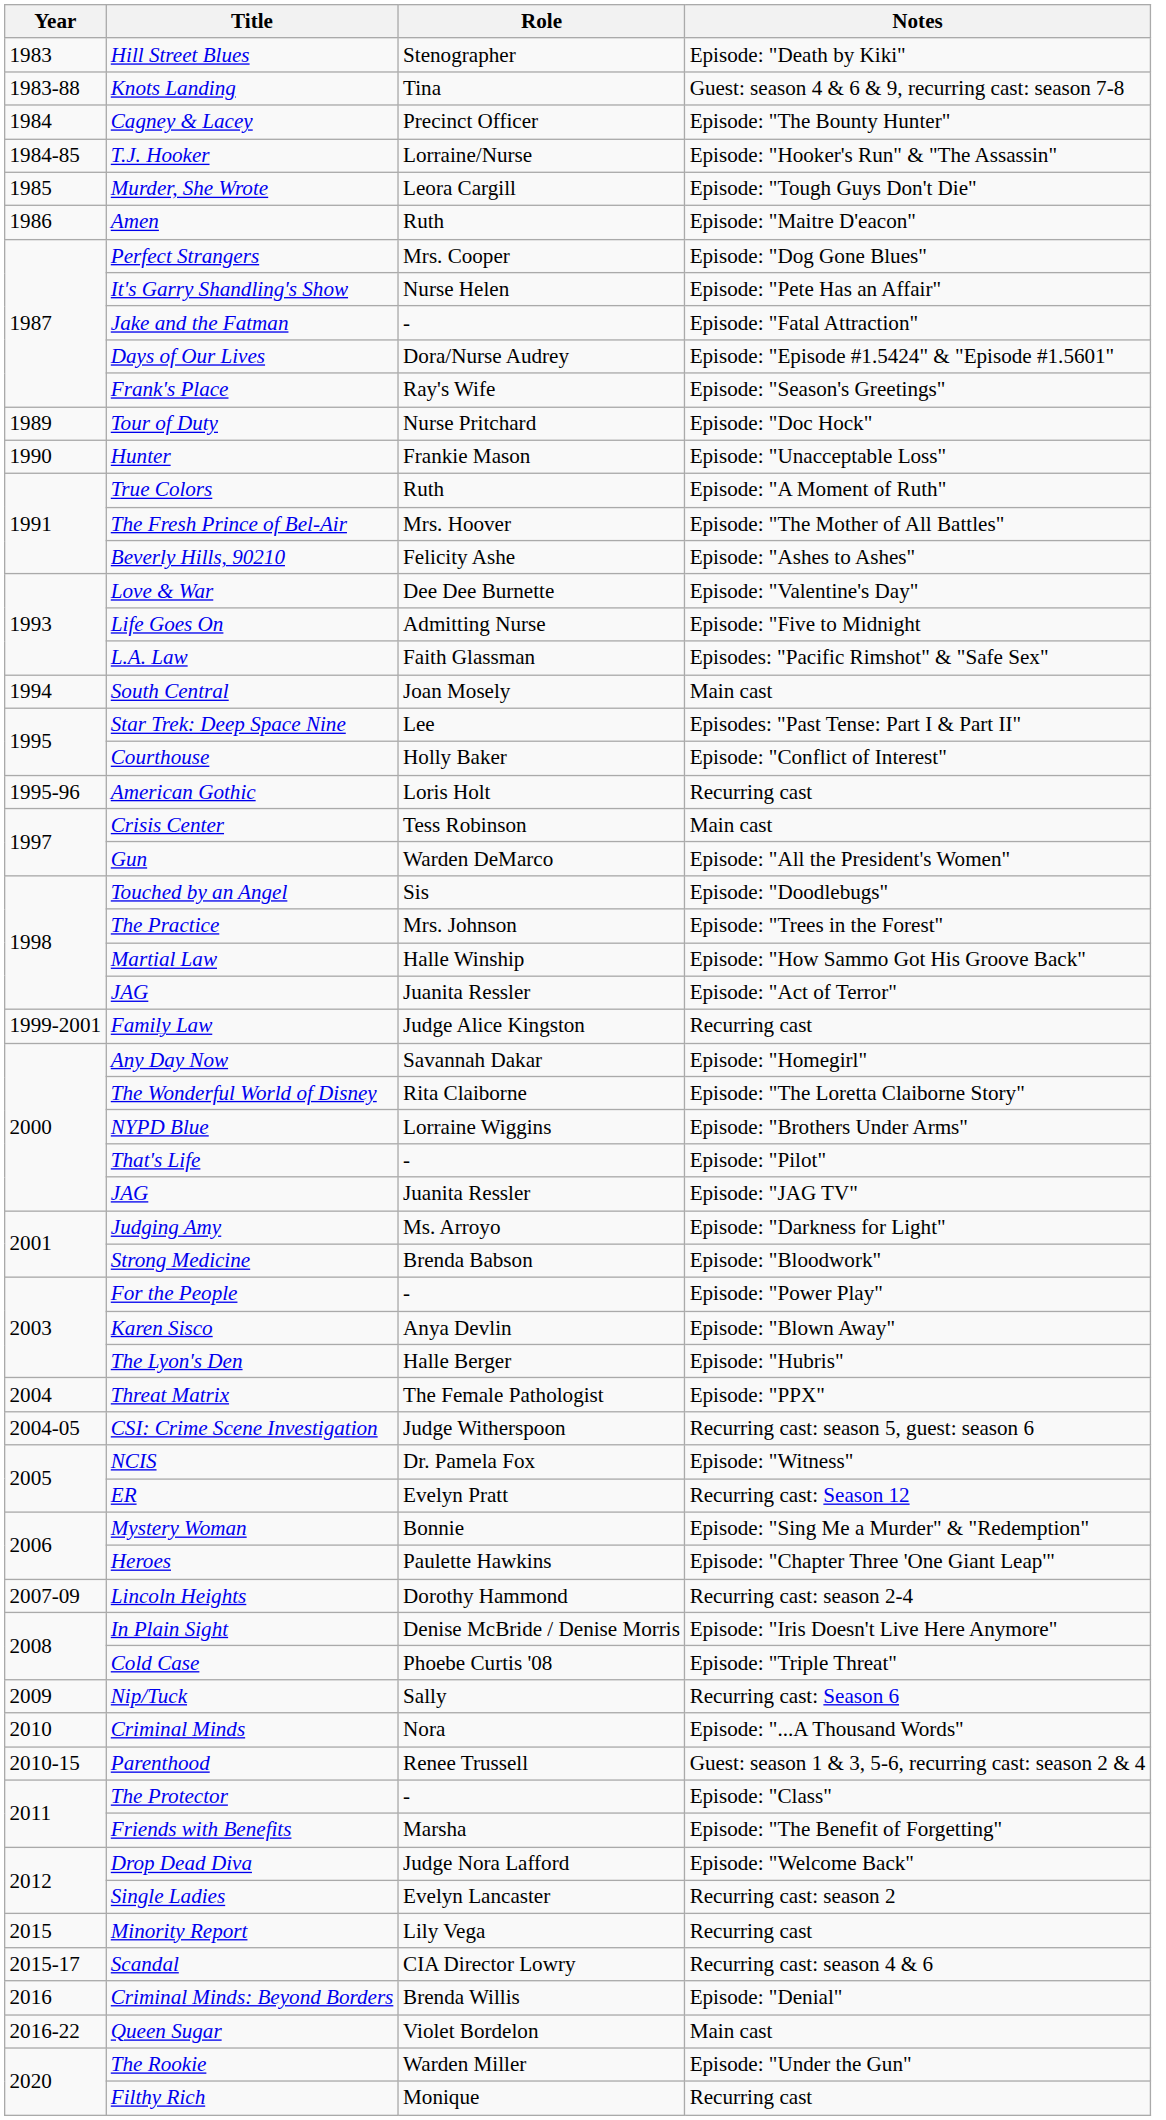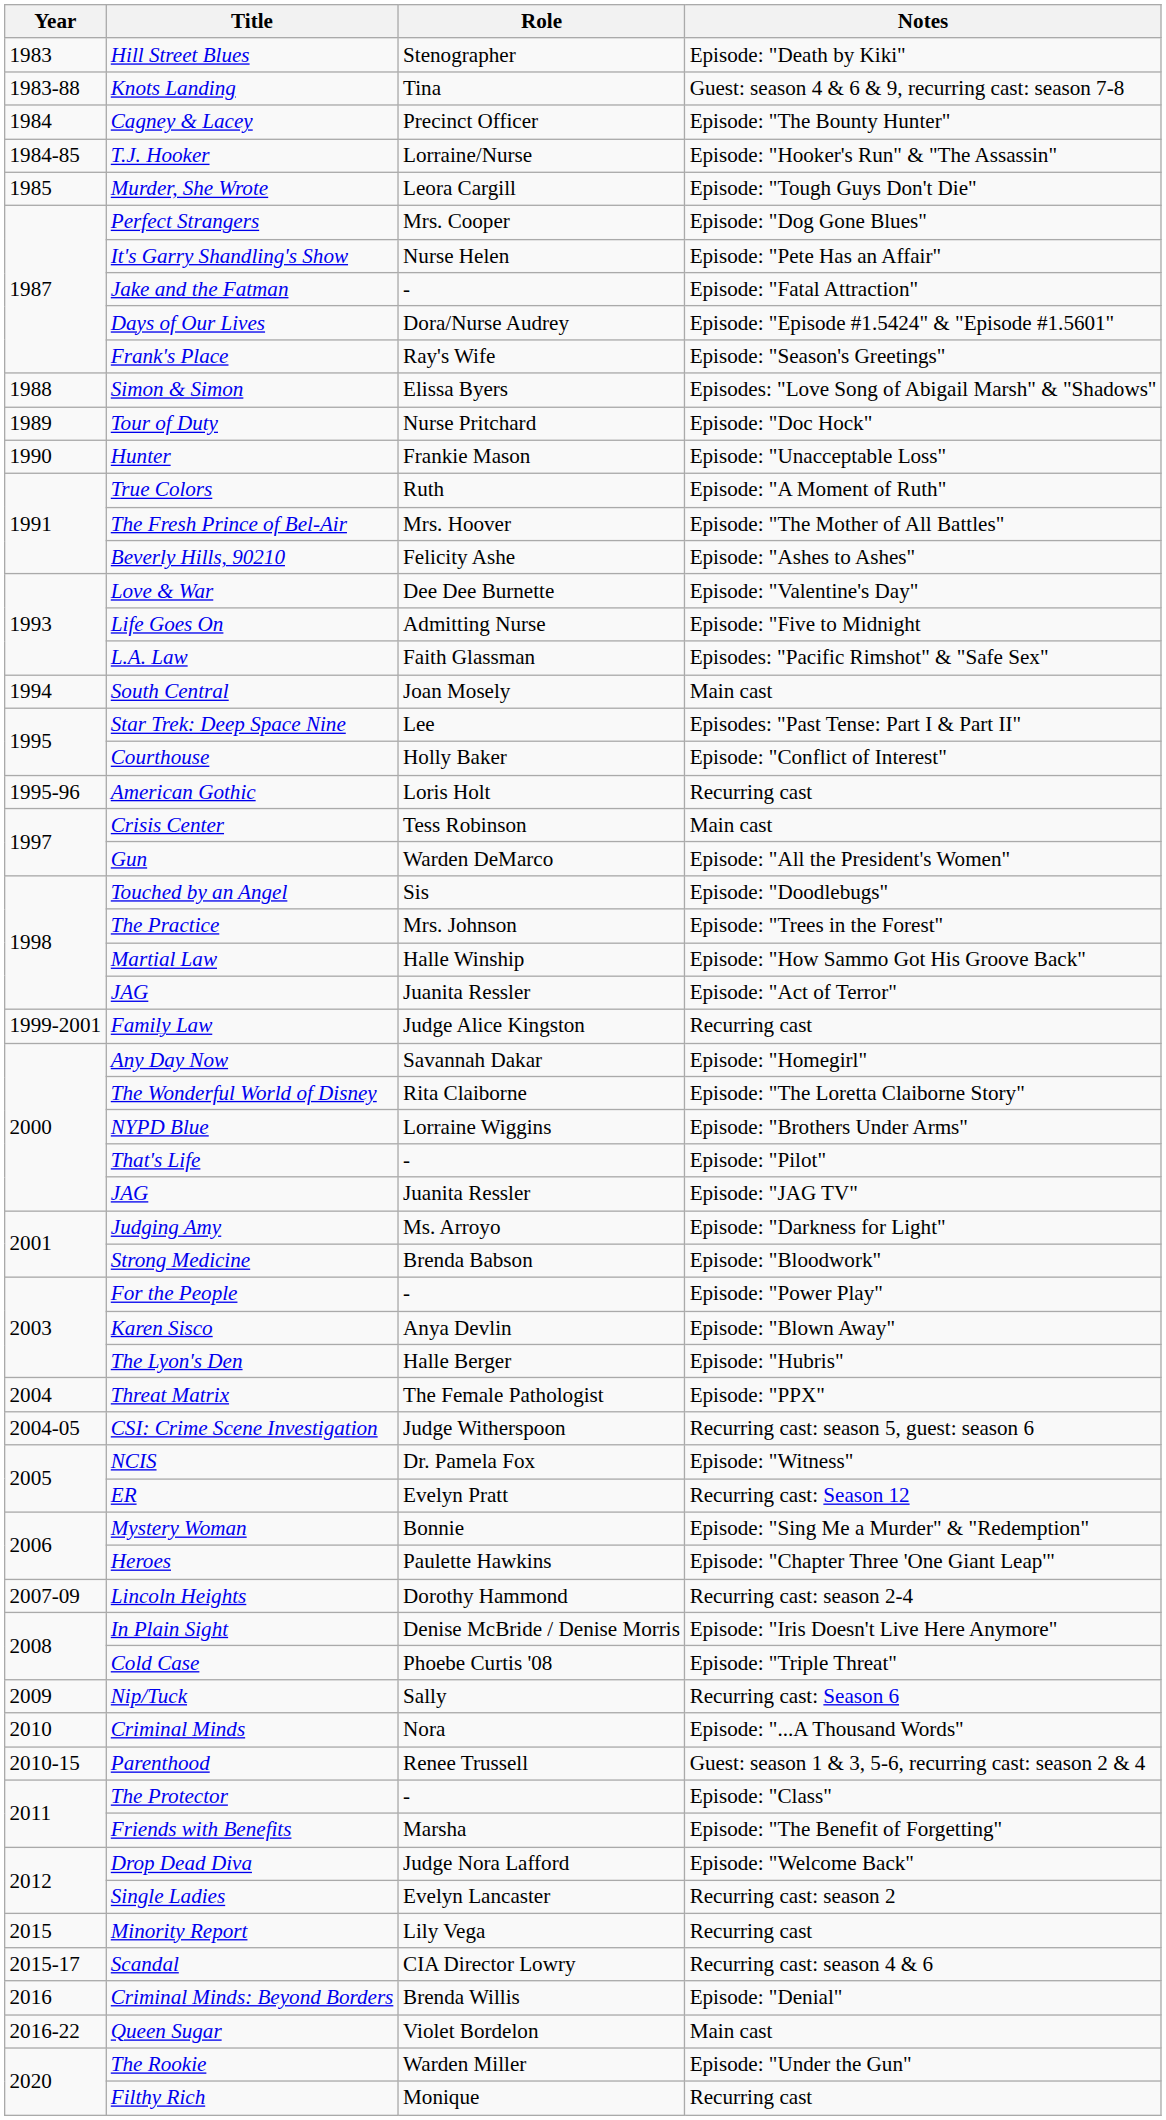 <table class="wikitable sortable">
 <tr>
 <th>Year</th>
 <th>Title</th>
 <th>Role</th>
 <th>Notes</th>
 </tr>
 <tr>
 <td>1983</td>
 <td><em><a href='#'>Hill Street Blues</a></em></td>
 <td>Stenographer</td>
 <td>Episode: "Death by Kiki"</td>
 </tr>
 <tr>
 <td>1983-88</td>
 <td><em><a href='#'>Knots Landing</a></em></td>
 <td>Tina</td>
 <td>Guest: season 4 & 6 & 9, recurring cast: season 7-8</td>
 </tr>
 <tr>
 <td>1984</td>
 <td><em><a href='#'>Cagney & Lacey</a></em></td>
 <td>Precinct Officer</td>
 <td>Episode: "The Bounty Hunter"</td>
 </tr>
 <tr>
 <td>1984-85</td>
 <td><em><a href='#'>T.J. Hooker</a></em></td>
 <td>Lorraine/Nurse</td>
 <td>Episode: "Hooker's Run" & "The Assassin"</td>
 </tr>
 <tr>
 <td>1985</td>
 <td><em><a href='#'>Murder, She Wrote</a></em></td>
 <td>Leora Cargill</td>
 <td>Episode: "Tough Guys Don't Die"</td>
 </tr>
 <tr>
-<td>1986</td>
-<td><em><a href='#'>Amen</a></em></td>
-<td>Ruth</td>
-<td>Episode: "Maitre D'eacon"</td>
-</tr>
-<tr>
 <td rowspan=5>1987</td>
 <td><em><a href='#'>Perfect Strangers</a></em></td>
 <td>Mrs. Cooper</td>
 <td>Episode: "Dog Gone Blues"</td>
 </tr>
 <tr>
 <td><em><a href='#'>It's Garry Shandling's Show</a></em></td>
 <td>Nurse Helen</td>
 <td>Episode: "Pete Has an Affair"</td>
 </tr>
 <tr>
 <td><em><a href='#'>Jake and the Fatman</a></em></td>
 <td>-</td>
 <td>Episode: "Fatal Attraction"</td>
 </tr>
 <tr>
 <td><em><a href='#'>Days of Our Lives</a></em></td>
 <td>Dora/Nurse Audrey</td>
 <td>Episode: "Episode #1.5424" & "Episode #1.5601"</td>
 </tr>
 <tr>
 <td><em><a href='#'>Frank's Place</a></em></td>
 <td>Ray's Wife</td>
 <td>Episode: "Season's Greetings"</td>
+</tr>
+<tr>
+<td>1988</td>
+<td><em><a href='#'>Simon & Simon</a></em></td>
+<td>Elissa Byers</td>
+<td>Episodes: "Love Song of Abigail Marsh" & "Shadows"</td>
 </tr>
 <tr>
 <td>1989</td>
 <td><em><a href='#'>Tour of Duty</a></em></td>
 <td>Nurse Pritchard</td>
 <td>Episode: "Doc Hock"</td>
 </tr>
 <tr>
 <td>1990</td>
 <td><em><a href='#'>Hunter</a></em></td>
 <td>Frankie Mason</td>
 <td>Episode: "Unacceptable Loss"</td>
 </tr>
 <tr>
 <td rowspan=3>1991</td>
 <td><em><a href='#'>True Colors</a></em></td>
 <td>Ruth</td>
 <td>Episode: "A Moment of Ruth"</td>
 </tr>
 <tr>
 <td><em><a href='#'>The Fresh Prince of Bel-Air</a></em></td>
 <td>Mrs. Hoover</td>
 <td>Episode: "The Mother of All Battles"</td>
 </tr>
 <tr>
 <td><em><a href='#'>Beverly Hills, 90210</a></em></td>
 <td>Felicity Ashe</td>
 <td>Episode: "Ashes to Ashes"</td>
 </tr>
 <tr>
 <td rowspan=3>1993</td>
 <td><em><a href='#'>Love & War</a></em></td>
 <td>Dee Dee Burnette</td>
 <td>Episode: "Valentine's Day"</td>
 </tr>
 <tr>
 <td><em><a href='#'>Life Goes On</a></em></td>
 <td>Admitting Nurse</td>
 <td>Episode: "Five to Midnight</td>
 </tr>
 <tr>
 <td><em><a href='#'>L.A. Law</a></em></td>
 <td>Faith Glassman</td>
 <td>Episodes: "Pacific Rimshot" & "Safe Sex"</td>
 </tr>
 <tr>
 <td>1994</td>
 <td><em><a href='#'>South Central</a></em></td>
 <td>Joan Mosely</td>
 <td>Main cast</td>
 </tr>
 <tr>
 <td rowspan=2>1995</td>
 <td><em><a href='#'>Star Trek: Deep Space Nine</a></em></td>
 <td>Lee</td>
 <td>Episodes: "Past Tense: Part I & Part II"</td>
 </tr>
 <tr>
 <td><em><a href='#'>Courthouse</a></em></td>
 <td>Holly Baker</td>
 <td>Episode: "Conflict of Interest"</td>
 </tr>
 <tr>
 <td>1995-96</td>
 <td><em><a href='#'>American Gothic</a></em></td>
 <td>Loris Holt</td>
 <td>Recurring cast</td>
 </tr>
 <tr>
 <td rowspan=2>1997</td>
 <td><em><a href='#'>Crisis Center</a></em></td>
 <td>Tess Robinson</td>
 <td>Main cast</td>
 </tr>
 <tr>
 <td><em><a href='#'>Gun</a></em></td>
 <td>Warden DeMarco</td>
 <td>Episode: "All the President's Women"</td>
 </tr>
 <tr>
 <td rowspan=4>1998</td>
 <td><em><a href='#'>Touched by an Angel</a></em></td>
 <td>Sis</td>
 <td>Episode: "Doodlebugs"</td>
 </tr>
 <tr>
 <td><em><a href='#'>The Practice</a></em></td>
 <td>Mrs. Johnson</td>
 <td>Episode: "Trees in the Forest"</td>
 </tr>
 <tr>
 <td><em><a href='#'>Martial Law</a></em></td>
 <td>Halle Winship</td>
 <td>Episode: "How Sammo Got His Groove Back"</td>
 </tr>
 <tr>
 <td><em><a href='#'>JAG</a></em></td>
 <td>Juanita Ressler</td>
 <td>Episode: "Act of Terror"</td>
 </tr>
 <tr>
 <td>1999-2001</td>
 <td><em><a href='#'>Family Law</a></em></td>
 <td>Judge Alice Kingston</td>
 <td>Recurring cast</td>
 </tr>
 <tr>
 <td rowspan=5>2000</td>
 <td><em><a href='#'>Any Day Now</a></em></td>
 <td>Savannah Dakar</td>
 <td>Episode: "Homegirl"</td>
 </tr>
 <tr>
 <td><em><a href='#'>The Wonderful World of Disney</a></em></td>
 <td>Rita Claiborne</td>
 <td>Episode: "The Loretta Claiborne Story"</td>
 </tr>
 <tr>
 <td><em><a href='#'>NYPD Blue</a></em></td>
 <td>Lorraine Wiggins</td>
 <td>Episode: "Brothers Under Arms"</td>
 </tr>
 <tr>
 <td><em><a href='#'>That's Life</a></em></td>
 <td>-</td>
 <td>Episode: "Pilot"</td>
 </tr>
 <tr>
 <td><em><a href='#'>JAG</a></em></td>
 <td>Juanita Ressler</td>
 <td>Episode: "JAG TV"</td>
 </tr>
 <tr>
 <td rowspan=2>2001</td>
 <td><em><a href='#'>Judging Amy</a></em></td>
 <td>Ms. Arroyo</td>
 <td>Episode: "Darkness for Light"</td>
 </tr>
 <tr>
 <td><em><a href='#'>Strong Medicine</a></em></td>
 <td>Brenda Babson</td>
 <td>Episode: "Bloodwork"</td>
 </tr>
 <tr>
 <td rowspan=3>2003</td>
 <td><em><a href='#'>For the People</a></em></td>
 <td>-</td>
 <td>Episode: "Power Play"</td>
 </tr>
 <tr>
 <td><em><a href='#'>Karen Sisco</a></em></td>
 <td>Anya Devlin</td>
 <td>Episode: "Blown Away"</td>
 </tr>
 <tr>
 <td><em><a href='#'>The Lyon's Den</a></em></td>
 <td>Halle Berger</td>
 <td>Episode: "Hubris"</td>
 </tr>
 <tr>
 <td>2004</td>
 <td><em><a href='#'>Threat Matrix</a></em></td>
 <td>The Female Pathologist</td>
 <td>Episode: "PPX"</td>
 </tr>
 <tr>
 <td>2004-05</td>
 <td><em><a href='#'>CSI: Crime Scene Investigation</a></em></td>
 <td>Judge Witherspoon</td>
 <td>Recurring cast: season 5, guest: season 6</td>
 </tr>
 <tr>
 <td rowspan=2>2005</td>
 <td><em><a href='#'>NCIS</a></em></td>
 <td>Dr. Pamela Fox</td>
 <td>Episode: "Witness"</td>
 </tr>
 <tr>
 <td><em><a href='#'>ER</a></em></td>
 <td>Evelyn Pratt</td>
 <td>Recurring cast: <a href='#'>Season 12</a></td>
 </tr>
 <tr>
 <td rowspan=2>2006</td>
 <td><em><a href='#'>Mystery Woman</a></em></td>
 <td>Bonnie</td>
 <td>Episode: "Sing Me a Murder" & "Redemption"</td>
 </tr>
 <tr>
 <td><em><a href='#'>Heroes</a></em></td>
 <td>Paulette Hawkins</td>
 <td>Episode: "Chapter Three 'One Giant Leap'"</td>
 </tr>
 <tr>
 <td>2007-09</td>
 <td><em><a href='#'>Lincoln Heights</a></em></td>
 <td>Dorothy Hammond</td>
 <td>Recurring cast: season 2-4</td>
 </tr>
 <tr>
 <td rowspan=2>2008</td>
 <td><em><a href='#'>In Plain Sight</a></em></td>
 <td>Denise McBride / Denise Morris</td>
 <td>Episode: "Iris Doesn't Live Here Anymore"</td>
 </tr>
 <tr>
 <td><em><a href='#'>Cold Case</a></em></td>
 <td>Phoebe Curtis '08</td>
 <td>Episode: "Triple Threat"</td>
 </tr>
 <tr>
 <td>2009</td>
 <td><em><a href='#'>Nip/Tuck</a></em></td>
 <td>Sally</td>
 <td>Recurring cast: <a href='#'>Season 6</a></td>
 </tr>
 <tr>
 <td>2010</td>
 <td><em><a href='#'>Criminal Minds</a></em></td>
 <td>Nora</td>
 <td>Episode: "...A Thousand Words"</td>
 </tr>
 <tr>
 <td>2010-15</td>
 <td><em><a href='#'>Parenthood</a></em></td>
 <td>Renee Trussell</td>
 <td>Guest: season 1 & 3, 5-6, recurring cast: season 2 & 4</td>
 </tr>
 <tr>
 <td rowspan=2>2011</td>
 <td><em><a href='#'>The Protector</a></em></td>
 <td>-</td>
 <td>Episode: "Class"</td>
 </tr>
 <tr>
 <td><em><a href='#'>Friends with Benefits</a></em></td>
 <td>Marsha</td>
 <td>Episode: "The Benefit of Forgetting"</td>
 </tr>
 <tr>
 <td rowspan=2>2012</td>
 <td><em><a href='#'>Drop Dead Diva</a></em></td>
 <td>Judge Nora Lafford</td>
 <td>Episode: "Welcome Back"</td>
 </tr>
 <tr>
 <td><em><a href='#'>Single Ladies</a></em></td>
 <td>Evelyn Lancaster</td>
 <td>Recurring cast: season 2</td>
 </tr>
 <tr>
 <td>2015</td>
 <td><em><a href='#'>Minority Report</a></em></td>
 <td>Lily Vega</td>
 <td>Recurring cast</td>
 </tr>
 <tr>
 <td>2015-17</td>
 <td><em><a href='#'>Scandal</a></em></td>
 <td>CIA Director Lowry</td>
 <td>Recurring cast: season 4 & 6</td>
 </tr>
 <tr>
 <td>2016</td>
 <td><em><a href='#'>Criminal Minds: Beyond Borders</a></em></td>
 <td>Brenda Willis</td>
 <td>Episode: "Denial"</td>
 </tr>
 <tr>
 <td>2016-22</td>
 <td><em><a href='#'>Queen Sugar</a></em></td>
 <td>Violet Bordelon</td>
 <td>Main cast</td>
 </tr>
 <tr>
 <td rowspan=2>2020</td>
 <td><em><a href='#'>The Rookie</a></em></td>
 <td>Warden Miller</td>
 <td>Episode: "Under the Gun"</td>
 </tr>
 <tr>
 <td><em><a href='#'>Filthy Rich</a></em></td>
 <td>Monique</td>
 <td>Recurring cast</td>
 </tr>
 </table>
